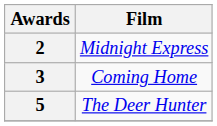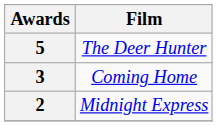 <table class="wikitable" style="text-align: center;">
 <tr>
 <th scope="col" style="width:55px;">Awards</th>
 <th scope="col" style="text-align:center;">Film</th>
 </tr>
 <tr>
-<th scope="row" style="text-align:center;">2</th>
-<td><em><a href='#'>Midnight Express</a></em></td>
+<th scope="row" style="text-align:center;">5</th>
+<td><em><a href='#'>The Deer Hunter</a></em></td>
 </tr>
 <tr>
 <th scope="row" style="text-align:center;">3</th>
 <td><em><a href='#'>Coming Home</a></em></td>
 </tr>
 <tr>
-<th scope="row" style="text-align:center;">5</th>
-<td><em><a href='#'>The Deer Hunter</a></em></td>
+<th scope="row" style="text-align:center;">2</th>
+<td><em><a href='#'>Midnight Express</a></em></td>
 </tr>
 <tr>
 </tr>
 </table>
